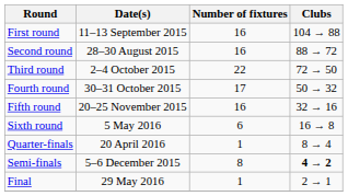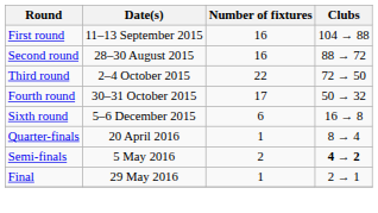 <table class="wikitable" style="text-align:center">
 <tr>
 <th>Round</th>
 <th>Date(s)</th>
 <th>Number of fixtures</th>
 <th>Clubs</th>
 </tr>
 <tr>
 <td style="text-align:left;"><a href='#'>First round</a></td>
 <td>11–13 September 2015</td>
 <td>16</td>
 <td>104 → 88</td>
 </tr>
 <tr>
 <td style="text-align:left;"><a href='#'>Second round</a></td>
 <td>28–30 August 2015</td>
 <td>16</td>
 <td>88 → 72</td>
 </tr>
 <tr>
 <td style="text-align:left;"><a href='#'>Third round</a></td>
 <td>2–4 October 2015</td>
 <td>22</td>
 <td>72 → 50</td>
 </tr>
 <tr>
 <td style="text-align:left;"><a href='#'>Fourth round</a></td>
 <td>30–31 October 2015</td>
 <td>17</td>
 <td>50 → 32</td>
 </tr>
 <tr>
-<td style="text-align:left;"><a href='#'>Fifth round</a></td>
-<td>20–25 November 2015</td>
-<td>16</td>
-<td>32 → 16</td>
-</tr>
-<tr>
 <td style="text-align:left;"><a href='#'>Sixth round</a></td>
-<td>5 May 2016</td>
+<td>5–6 December 2015</td>
 <td>6</td>
 <td>16 → 8</td>
 </tr>
 <tr>
 <td style="text-align:left;"><a href='#'>Quarter-finals</a></td>
 <td>20 April 2016</td>
 <td>1</td>
 <td>8 → 4</td>
 </tr>
 <tr>
 <td style="text-align:left;"><a href='#'>Semi-finals</a></td>
-<td>5–6 December 2015</td>
-<td>8</td>
+<td>5 May 2016</td>
+<td>2</td>
 <td><strong>4 → 2</strong></td>
 </tr>
 <tr>
 <td style="text-align:left;"><a href='#'>Final</a></td>
 <td>29 May 2016</td>
 <td>1</td>
 <td>2 → 1</td>
 </tr>
 <tr>
 </tr>
 </table>
